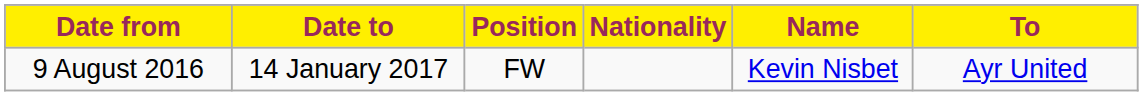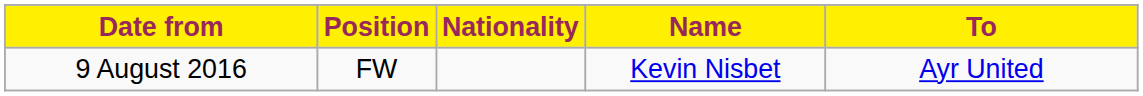 <table class="wikitable"  style="text-align:center; font-size:90%; ">
 <tr>
 <th style="background:#FFEF00; color:#98285c; width:200px;">Date from</th>
-<th style="background:#FFEF00; color:#98285c; width:200px;">Date to</th>
 <th style="background:#FFEF00; color:#98285c; width:45px;">Position</th>
 <th style="background:#FFEF00; color:#98285c; width:45px;">Nationality</th>
 <th style="background:#FFEF00; color:#98285c; width:150px;">Name</th>
 <th style="background:#FFEF00; color:#98285c; width:200px;">To</th>
 </tr>
 <tr>
 <td>9 August 2016</td>
-<td>14 January 2017</td>
 <td>FW</td>
 <td></td>
 <td><a href='#'>Kevin Nisbet</a></td>
 <td><a href='#'>Ayr United</a></td>
 </tr>
 </table>
